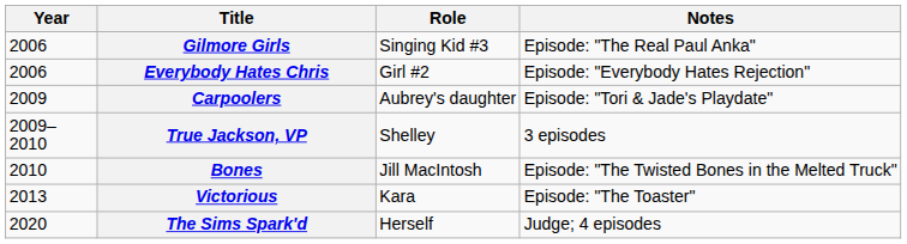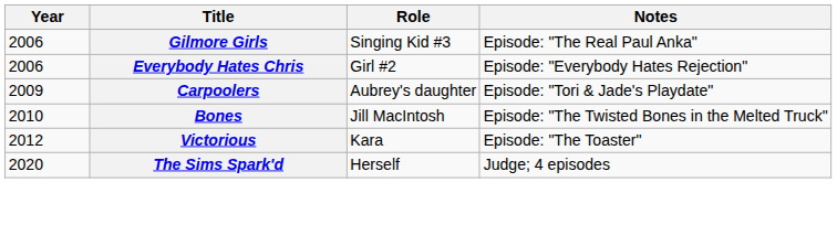 <table class="wikitable sortable plainrowheaders">
 <tr>
 <th scope="col" style="width:5em">Year</th>
 <th scope="col" style="width:16em">Title</th>
 <th scope="col">Role</th>
 <th scope="col" class="unsortable">Notes</th>
 </tr>
 <tr>
 <td>2006</td>
 <th scope="row"><em><a href='#'>Gilmore Girls</a></em></th>
 <td>Singing Kid #3</td>
 <td>Episode: "The Real Paul Anka"</td>
 </tr>
 <tr>
 <td>2006</td>
 <th scope="row"><em><a href='#'>Everybody Hates Chris</a></em></th>
 <td>Girl #2</td>
 <td>Episode: "Everybody Hates Rejection"</td>
 </tr>
 <tr>
 <td>2009</td>
 <th scope="row"><em><a href='#'>Carpoolers</a></em></th>
 <td>Aubrey's daughter</td>
 <td>Episode: "Tori & Jade's Playdate"</td>
 </tr>
 <tr>
-<td>2009–2010</td>
-<th scope="row"><em><a href='#'>True Jackson, VP</a></em></th>
-<td>Shelley</td>
-<td>3 episodes</td>
-</tr>
-<tr>
 <td>2010</td>
 <th scope="row"><em><a href='#'>Bones</a></em></th>
 <td>Jill MacIntosh</td>
 <td>Episode: "The Twisted Bones in the Melted Truck"</td>
 </tr>
 <tr>
-<td>2013</td>
+<td>2012</td>
 <th scope="row"><em><a href='#'>Victorious</a></em></th>
 <td>Kara</td>
 <td>Episode: "The Toaster"</td>
 </tr>
 <tr>
 <td>2020</td>
 <th scope="row"><em><a href='#'>The Sims Spark'd</a></em></th>
 <td>Herself</td>
 <td>Judge; 4 episodes</td>
 </tr>
 </table>
